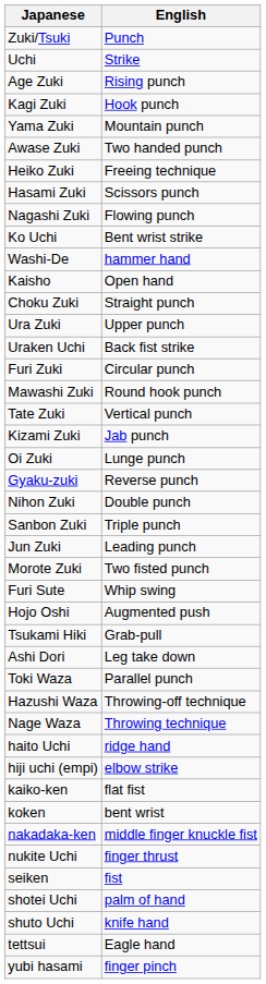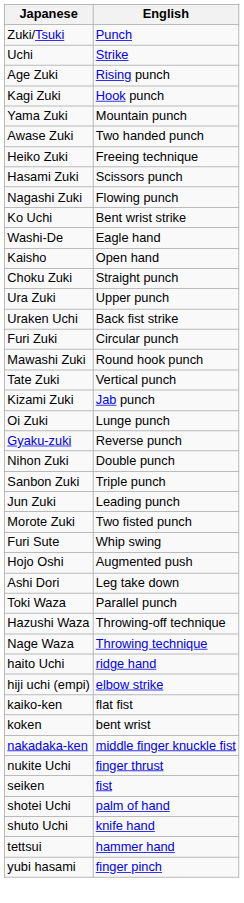 <table class="wikitable">
 <tr>
 <th>Japanese</th>
 <th>English</th>
 </tr>
 <tr>
 <td>Zuki/<a href='#'>Tsuki</a></td>
 <td><a href='#'>Punch</a></td>
 </tr>
 <tr>
 <td>Uchi</td>
 <td><a href='#'>Strike</a></td>
 </tr>
 <tr>
 <td>Age Zuki</td>
 <td><a href='#'>Rising</a> punch</td>
 </tr>
 <tr>
 <td>Kagi Zuki</td>
 <td><a href='#'>Hook</a> punch</td>
 </tr>
 <tr>
 <td>Yama Zuki</td>
 <td>Mountain punch</td>
 </tr>
 <tr>
 <td>Awase Zuki</td>
 <td>Two handed punch</td>
 </tr>
 <tr>
 <td>Heiko Zuki</td>
 <td>Freeing technique</td>
 </tr>
 <tr>
 <td>Hasami Zuki</td>
 <td>Scissors punch</td>
 </tr>
 <tr>
 <td>Nagashi Zuki</td>
 <td>Flowing punch</td>
 </tr>
 <tr>
 <td>Ko Uchi</td>
 <td>Bent wrist strike</td>
 </tr>
 <tr>
 <td>Washi-De</td>
-<td><a href='#'>hammer hand</a></td>
+<td>Eagle hand</td>
 </tr>
 <tr>
 <td>Kaisho</td>
 <td>Open hand</td>
 </tr>
 <tr>
 <td>Choku Zuki</td>
 <td>Straight punch</td>
 </tr>
 <tr>
 <td>Ura Zuki</td>
 <td>Upper punch</td>
 </tr>
 <tr>
 <td>Uraken Uchi</td>
 <td>Back fist strike</td>
 </tr>
 <tr>
 <td>Furi Zuki</td>
 <td>Circular punch</td>
 </tr>
 <tr>
 <td>Mawashi Zuki</td>
 <td>Round hook punch</td>
 </tr>
 <tr>
 <td>Tate Zuki</td>
 <td>Vertical punch</td>
 </tr>
 <tr>
 <td>Kizami Zuki</td>
 <td><a href='#'>Jab</a> punch</td>
 </tr>
 <tr>
 <td>Oi Zuki</td>
 <td>Lunge punch</td>
 </tr>
 <tr>
 <td><a href='#'>Gyaku-zuki</a></td>
 <td>Reverse punch</td>
 </tr>
 <tr>
 <td>Nihon Zuki</td>
 <td>Double punch</td>
 </tr>
 <tr>
 <td>Sanbon Zuki</td>
 <td>Triple punch</td>
 </tr>
 <tr>
 <td>Jun Zuki</td>
 <td>Leading punch</td>
 </tr>
 <tr>
 <td>Morote Zuki</td>
 <td>Two fisted punch</td>
 </tr>
 <tr>
 <td>Furi Sute</td>
 <td>Whip swing</td>
 </tr>
 <tr>
 <td>Hojo Oshi</td>
 <td>Augmented push</td>
 </tr>
 <tr>
-<td>Tsukami Hiki</td>
-<td>Grab-pull</td>
-</tr>
-<tr>
 <td>Ashi Dori</td>
 <td>Leg take down</td>
 </tr>
 <tr>
 <td>Toki Waza</td>
 <td>Parallel punch</td>
 </tr>
 <tr>
 <td>Hazushi Waza</td>
 <td>Throwing-off technique</td>
 </tr>
 <tr>
 <td>Nage Waza</td>
 <td><a href='#'>Throwing technique</a></td>
 </tr>
 <tr>
 <td>haito Uchi</td>
 <td><a href='#'>ridge hand</a></td>
 </tr>
 <tr>
 <td>hiji uchi (empi)</td>
 <td><a href='#'>elbow strike</a></td>
 </tr>
 <tr>
 <td>kaiko-ken</td>
 <td>flat fist</td>
 </tr>
 <tr>
 <td>koken</td>
 <td>bent wrist</td>
 </tr>
 <tr>
 <td><a href='#'>nakadaka-ken</a></td>
 <td><a href='#'>middle finger knuckle fist</a></td>
 </tr>
 <tr>
 <td>nukite Uchi</td>
 <td><a href='#'>finger thrust</a></td>
 </tr>
 <tr>
 <td>seiken</td>
 <td><a href='#'>fist</a></td>
 </tr>
 <tr>
 <td>shotei Uchi</td>
 <td><a href='#'>palm of hand</a></td>
 </tr>
 <tr>
 <td>shuto Uchi</td>
 <td><a href='#'>knife hand</a></td>
 </tr>
 <tr>
 <td>tettsui</td>
-<td>Eagle hand</td>
+<td><a href='#'>hammer hand</a></td>
 </tr>
 <tr>
 <td>yubi hasami</td>
 <td><a href='#'>finger pinch</a></td>
 </tr>
 </table>
